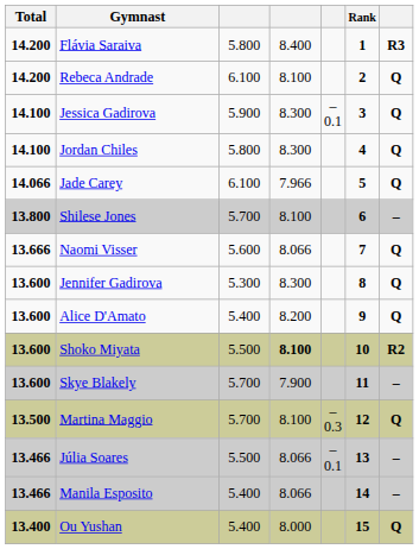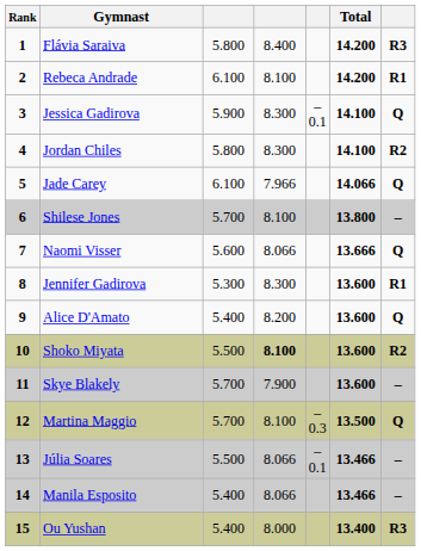 <table class="wikitable sortable" style="text-align:center;">
 <tr>
-<th scope="col" style="width:50px;">Total</th>
+<th scope="col" style="width:15px;"><small>Rank</small></th>
 <th scope="col" style="width:175px;">Gymnast</th>
 <th scope="col" style="width:50px;"><small></small></th>
 <th scope="col" style="width:50px;"><small></small></th>
 <th scope="col" style="width:20px;"><small></small></th>
-<th scope="col" style="width:15px;"><small>Rank</small></th>
+<th scope="col" style="width:50px;">Total</th>
 <th scope="col" style="width:30px;"><small></small></th>
 </tr>
 <tr>
-<td><strong>14.200</strong></td>
+<td scope="row" style="text-align:center"><strong>1</strong></td>
 <td style="height:30px; text-align:left;"> <a href='#'>Flávia Saraiva</a></td>
 <td>5.800</td>
 <td>8.400</td>
 <td></td>
-<td scope="row" style="text-align:center"><strong>1</strong></td>
+<td><strong>14.200</strong></td>
 <td><strong>R3</strong></td>
 </tr>
 <tr>
-<td><strong>14.200</strong></td>
+<td scope="row" style="text-align:center"><strong>2</strong></td>
 <td style="height:30px; text-align:left;"> <a href='#'>Rebeca Andrade</a></td>
 <td>6.100</td>
 <td>8.100</td>
 <td></td>
-<td scope="row" style="text-align:center"><strong>2</strong></td>
-<td><strong>Q</strong></td>
+<td><strong>14.200</strong></td>
+<td><strong>R1</strong></td>
 </tr>
 <tr>
-<td><strong>14.100</strong></td>
+<td scope="row" style="text-align:center"><strong>3</strong></td>
 <td style="height:30px; text-align:left;"> <a href='#'>Jessica Gadirova</a></td>
 <td>5.900</td>
 <td>8.300</td>
 <td>–0.1</td>
-<td scope="row" style="text-align:center"><strong>3</strong></td>
+<td><strong>14.100</strong></td>
 <td><strong>Q</strong></td>
 </tr>
 <tr>
-<td><strong>14.100</strong></td>
+<td scope="row" style="text-align:center"><strong>4</strong></td>
 <td style="height:30px; text-align:left;"> <a href='#'>Jordan Chiles</a></td>
 <td>5.800</td>
 <td>8.300</td>
 <td></td>
-<td scope="row" style="text-align:center"><strong>4</strong></td>
-<td><strong>Q</strong></td>
+<td><strong>14.100</strong></td>
+<td><strong>R2</strong></td>
 </tr>
 <tr>
-<td><strong>14.066</strong></td>
+<td scope="row" style="text-align:center"><strong>5</strong></td>
 <td style="height:30px; text-align:left;"> <a href='#'>Jade Carey</a></td>
 <td>6.100</td>
 <td>7.966</td>
 <td></td>
-<td scope="row" style="text-align:center"><strong>5</strong></td>
+<td><strong>14.066</strong></td>
 <td><strong>Q</strong></td>
 </tr>
 <tr style="background:#cccccc;">
-<td><strong>13.800</strong></td>
+<td scope="row" style="text-align:center"><strong>6</strong></td>
 <td style="height:30px; text-align:left;"> <a href='#'>Shilese Jones</a></td>
 <td>5.700</td>
 <td>8.100</td>
 <td></td>
-<td scope="row" style="text-align:center"><strong>6</strong></td>
+<td><strong>13.800</strong></td>
 <td><strong>–</strong></td>
 </tr>
 <tr>
-<td><strong>13.666</strong></td>
+<td scope="row" style="text-align:center"><strong>7</strong></td>
 <td style="height:30px; text-align:left;"> <a href='#'>Naomi Visser</a></td>
 <td>5.600</td>
 <td>8.066</td>
 <td></td>
-<td scope="row" style="text-align:center"><strong>7</strong></td>
+<td><strong>13.666</strong></td>
 <td><strong>Q</strong></td>
 </tr>
 <tr>
-<td><strong>13.600</strong></td>
+<td scope="row" style="text-align:center"><strong>8</strong></td>
 <td style="height:30px; text-align:left;"> <a href='#'>Jennifer Gadirova</a></td>
 <td>5.300</td>
 <td>8.300</td>
 <td></td>
-<td scope="row" style="text-align:center"><strong>8</strong></td>
-<td><strong>Q</strong></td>
+<td><strong>13.600</strong></td>
+<td><strong>R1</strong></td>
 </tr>
 <tr>
-<td><strong>13.600</strong></td>
+<td scope="row" style="text-align:center"><strong>9</strong></td>
 <td style="height:30px; text-align:left;"> <a href='#'>Alice D'Amato</a></td>
 <td>5.400</td>
 <td>8.200</td>
 <td></td>
-<td scope="row" style="text-align:center"><strong>9</strong></td>
+<td><strong>13.600</strong></td>
 <td><strong>Q</strong></td>
 </tr>
 <tr style="background:#cccc99;">
-<td><strong>13.600</strong></td>
+<td scope="row" style="text-align:center"><strong>10</strong></td>
 <td style="height:30px; text-align:left;"> <a href='#'>Shoko Miyata</a></td>
 <td>5.500</td>
 <td><strong>8.100</strong></td>
 <td></td>
-<td scope="row" style="text-align:center"><strong>10</strong></td>
+<td><strong>13.600</strong></td>
 <td><strong>R2</strong></td>
 </tr>
 <tr style="background:#cccccc;">
-<td><strong>13.600</strong></td>
+<td scope="row" style="text-align:center"><strong>11</strong></td>
 <td style="height:30px; text-align:left;"> <a href='#'>Skye Blakely</a></td>
 <td>5.700</td>
 <td>7.900</td>
 <td></td>
-<td scope="row" style="text-align:center"><strong>11</strong></td>
+<td><strong>13.600</strong></td>
 <td><strong>–</strong></td>
 </tr>
 <tr style="background:#cccc99;">
-<td><strong>13.500</strong></td>
+<td scope="row" style="text-align:center"><strong>12</strong></td>
 <td style="height:30px; text-align:left;"> <a href='#'>Martina Maggio</a></td>
 <td>5.700</td>
 <td>8.100</td>
 <td>–0.3</td>
-<td scope="row" style="text-align:center"><strong>12</strong></td>
+<td><strong>13.500</strong></td>
 <td><strong>Q</strong></td>
 </tr>
 <tr style="background:#cccccc;">
-<td><strong>13.466</strong></td>
+<td scope="row" style="text-align:center"><strong>13</strong></td>
 <td style="height:30px; text-align:left;"> <a href='#'>Júlia Soares</a></td>
 <td>5.500</td>
 <td>8.066</td>
 <td>–0.1</td>
-<td scope="row" style="text-align:center"><strong>13</strong></td>
+<td><strong>13.466</strong></td>
 <td><strong>–</strong></td>
 </tr>
 <tr style="background:#cccccc;">
-<td><strong>13.466</strong></td>
+<td scope="row" style="text-align:center"><strong>14</strong></td>
 <td style="height:30px; text-align:left;"> <a href='#'>Manila Esposito</a></td>
 <td>5.400</td>
 <td>8.066</td>
 <td></td>
-<td scope="row" style="text-align:center"><strong>14</strong></td>
+<td><strong>13.466</strong></td>
 <td><strong>–</strong></td>
 </tr>
 <tr style="background:#cccc99;">
-<td><strong>13.400</strong></td>
+<td scope="row" style="text-align:center"><strong>15</strong></td>
 <td style="height:30px; text-align:left;"> <a href='#'>Ou Yushan</a></td>
 <td>5.400</td>
 <td>8.000</td>
 <td></td>
-<td scope="row" style="text-align:center"><strong>15</strong></td>
-<td><strong>Q</strong></td>
+<td><strong>13.400</strong></td>
+<td><strong>R3</strong></td>
 </tr>
 </table>
